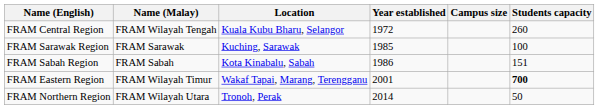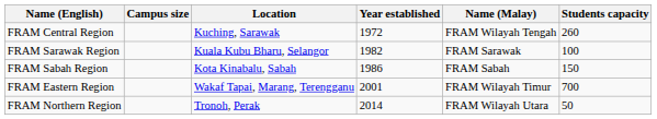 <table class="wikitable">
 <tr>
 <th>Name (English)</th>
-<th>Name (Malay)</th>
+<th>Campus size</th>
 <th>Location</th>
 <th>Year established</th>
-<th>Campus size</th>
+<th>Name (Malay)</th>
 <th>Students capacity</th>
 </tr>
 <tr>
 <td>FRAM Central Region</td>
+<td></td>
+<td><a href='#'>Kuching</a>, <a href='#'>Sarawak</a></td>
+<td>1972</td>
 <td>FRAM Wilayah Tengah</td>
-<td><a href='#'>Kuala Kubu Bharu</a>, <a href='#'>Selangor</a></td>
-<td>1972</td>
-<td></td>
 <td>260</td>
 </tr>
 <tr>
 <td>FRAM Sarawak Region</td>
+<td></td>
+<td><a href='#'>Kuala Kubu Bharu</a>, <a href='#'>Selangor</a></td>
+<td>1982</td>
 <td>FRAM Sarawak</td>
-<td><a href='#'>Kuching</a>, <a href='#'>Sarawak</a></td>
-<td>1985</td>
-<td></td>
 <td>100</td>
 </tr>
 <tr>
 <td>FRAM Sabah Region</td>
-<td>FRAM Sabah</td>
+<td></td>
 <td><a href='#'>Kota Kinabalu</a>, <a href='#'>Sabah</a></td>
 <td>1986</td>
-<td></td>
-<td>151</td>
+<td>FRAM Sabah</td>
+<td>150</td>
 </tr>
 <tr>
 <td>FRAM Eastern Region</td>
-<td>FRAM Wilayah Timur</td>
+<td></td>
 <td><a href='#'>Wakaf Tapai</a>, <a href='#'>Marang</a>, <a href='#'>Terengganu</a></td>
 <td>2001</td>
-<td></td>
-<td><strong>700</strong></td>
+<td>FRAM Wilayah Timur</td>
+<td>700</td>
 </tr>
 <tr>
 <td>FRAM Northern Region</td>
-<td>FRAM Wilayah Utara</td>
+<td></td>
 <td><a href='#'>Tronoh</a>, <a href='#'>Perak</a></td>
 <td>2014</td>
-<td></td>
+<td>FRAM Wilayah Utara</td>
 <td>50</td>
 </tr>
 </table>
